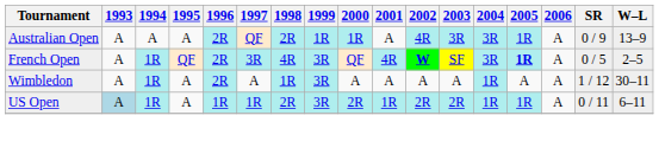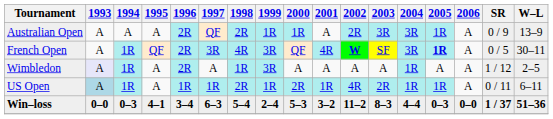 <table class="wikitable">
 <tr>
 <th>Tournament</th>
 <th><a href='#'>1993</a></th>
 <th><a href='#'>1994</a></th>
 <th><a href='#'>1995</a></th>
 <th><a href='#'>1996</a></th>
 <th><a href='#'>1997</a></th>
 <th><a href='#'>1998</a></th>
 <th><a href='#'>1999</a></th>
 <th><a href='#'>2000</a></th>
 <th><a href='#'>2001</a></th>
 <th><a href='#'>2002</a></th>
 <th><a href='#'>2003</a></th>
 <th><a href='#'>2004</a></th>
 <th><a href='#'>2005</a></th>
 <th><a href='#'>2006</a></th>
 <th>SR</th>
 <th>W–L</th>
 </tr>
 <tr>
 <td bgcolor="#efefef"><a href='#'>Australian Open</a></td>
 <td align="center">A</td>
 <td align="center">A</td>
 <td align="center">A</td>
 <td align="center" style="background:#afeeee;"><a href='#'>2R</a></td>
 <td align="center" style="background:#ffebcd;"><a href='#'>QF</a></td>
 <td align="center" style="background:#afeeee;"><a href='#'>2R</a></td>
 <td align="center" style="background:#afeeee;"><a href='#'>1R</a></td>
 <td align="center" style="background:#afeeee;"><a href='#'>1R</a></td>
 <td align="center">A</td>
-<td align="center" style="background:#afeeee;"><a href='#'>4R</a></td>
+<td align="center" style="background:#afeeee;"><a href='#'>2R</a></td>
 <td align="center" style="background:#afeeee;"><a href='#'>3R</a></td>
 <td align="center" style="background:#afeeee;"><a href='#'>3R</a></td>
 <td align="center" style="background:#afeeee;"><a href='#'>1R</a></td>
 <td align="center">A</td>
 <td align="center" style="background:#EFEFEF;">0 / 9</td>
 <td align="center" style="background:#EFEFEF;">13–9</td>
 </tr>
 <tr>
 <td bgcolor="#efefef"><a href='#'>French Open</a></td>
 <td align="center">A</td>
 <td align="center" style="background:#afeeee;"><a href='#'>1R</a></td>
 <td align="center" style="background:#ffebcd;"><a href='#'>QF</a></td>
 <td align="center" style="background:#afeeee;"><a href='#'>2R</a></td>
 <td align="center" style="background:#afeeee;"><a href='#'>3R</a></td>
 <td align="center" style="background:#afeeee;"><a href='#'>4R</a></td>
 <td align="center" style="background:#afeeee;"><a href='#'>3R</a></td>
 <td align="center" style="background:#ffebcd;"><a href='#'>QF</a></td>
 <td align="center" style="background:#afeeee;"><a href='#'>4R</a></td>
 <td align="center" style="background:#00ff00;"><strong><a href='#'>W</a></strong></td>
 <td align="center" style="background:yellow;"><a href='#'>SF</a></td>
 <td align="center" style="background:#afeeee;"><a href='#'>3R</a></td>
 <td align="center" style="background:#afeeee;"><strong><a href='#'>1R</a></strong></td>
 <td align="center">A</td>
 <td align="center" style="background:#EFEFEF;">0 / 5</td>
-<td align="center" style="background:#EFEFEF;">2–5</td>
+<td align="center" style="background:#EFEFEF;">30–11</td>
 </tr>
 <tr>
 <td bgcolor="#efefef"><a href='#'>Wimbledon</a></td>
-<td align="center">A</td>
+<td align="center" style="background: lavender;">A</td>
 <td align="center" style="background:#afeeee;"><a href='#'>1R</a></td>
 <td align="center">A</td>
 <td align="center" style="background:#afeeee;"><a href='#'>2R</a></td>
 <td align="center">A</td>
 <td align="center" style="background:#afeeee;"><a href='#'>1R</a></td>
 <td align="center" style="background:#afeeee;"><a href='#'>3R</a></td>
 <td align="center">A</td>
 <td align="center">A</td>
 <td align="center">A</td>
 <td align="center">A</td>
 <td align="center" style="background:#afeeee;"><a href='#'>1R</a></td>
 <td align="center">A</td>
 <td align="center">A</td>
 <td align="center" style="background:#EFEFEF;">1 / 12</td>
-<td align="center" style="background:#EFEFEF;">30–11</td>
+<td align="center" style="background:#EFEFEF;">2–5</td>
 </tr>
 <tr>
 <td bgcolor="#efefef"><a href='#'>US Open</a></td>
 <td align="center" style="background: lightblue;">A</td>
 <td align="center" style="background:#afeeee;"><a href='#'>1R</a></td>
 <td align="center">A</td>
 <td align="center" style="background:#afeeee;"><a href='#'>1R</a></td>
 <td align="center" style="background:#afeeee;"><a href='#'>1R</a></td>
 <td align="center" style="background:#afeeee;"><a href='#'>2R</a></td>
-<td align="center" style="background:#afeeee;"><a href='#'>3R</a></td>
+<td align="center" style="background:#afeeee;"><a href='#'>1R</a></td>
 <td align="center" style="background:#afeeee;"><a href='#'>2R</a></td>
 <td align="center" style="background:#afeeee;"><a href='#'>1R</a></td>
-<td align="center" style="background:#afeeee;"><a href='#'>2R</a></td>
+<td align="center" style="background:#afeeee;"><a href='#'>4R</a></td>
 <td align="center" style="background:#afeeee;"><a href='#'>2R</a></td>
 <td align="center" style="background:#afeeee;"><a href='#'>1R</a></td>
 <td align="center" style="background:#afeeee;"><a href='#'>1R</a></td>
 <td align="center">A</td>
 <td align="center" style="background:#EFEFEF;">0 / 11</td>
 <td align="center" style="background:#EFEFEF;">6–11</td>
 </tr>
 <tr>
+<td style="background:#EFEFEF;"><strong>Win–loss</strong></td>
+<td align="center" style="background:#EFEFEF;"><strong>0–0</strong></td>
+<td align="center" style="background:#EFEFEF;"><strong>0–3</strong></td>
+<td align="center" style="background:#EFEFEF;"><strong>4–1</strong></td>
+<td align="center" style="background:#EFEFEF;"><strong>3–4</strong></td>
+<td align="center" style="background:#EFEFEF;"><strong>6–3</strong></td>
+<td align="center" style="background:#EFEFEF;"><strong>5–4</strong></td>
+<td align="center" style="background:#EFEFEF;"><strong>2–4</strong></td>
+<td align="center" style="background:#EFEFEF;"><strong>5–3</strong></td>
+<td align="center" style="background:#EFEFEF;"><strong>3–2</strong></td>
+<td align="center" style="background:#EFEFEF;"><strong>11–2</strong></td>
+<td align="center" style="background:#EFEFEF;"><strong>8–3</strong></td>
+<td align="center" style="background:#EFEFEF;"><strong>4–4</strong></td>
+<td align="center" style="background:#EFEFEF;"><strong>0–3</strong></td>
+<td align="center" style="background:#EFEFEF;"><strong>0–0</strong></td>
+<td align="center" style="background:#EFEFEF;"><strong>1 / 37</strong></td>
+<td align="center" style="background:#EFEFEF;"><strong>51–36</strong></td>
+</tr>
+<tr>
 </tr>
 </table>
